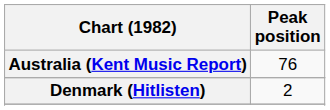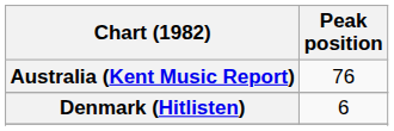 <table class="wikitable sortable plainrowheaders" style="text-align:center">
 <tr>
 <th>Chart (1982)</th>
 <th>Peak<br>position</th>
 </tr>
 <tr>
 <th scope="row">Australia (<a href='#'>Kent Music Report</a>)</th>
 <td>76</td>
 </tr>
 <tr>
 </tr>
 <tr>
 </tr>
 <tr>
 <th scope="row">Denmark (<a href='#'>Hitlisten</a>)</th>
-<td>2</td>
+<td>6</td>
 </tr>
 <tr>
 </tr>
 <tr>
 </tr>
 <tr>
 </tr>
 <tr>
 </tr>
 <tr>
 </tr>
 <tr>
 </tr>
 <tr>
 </tr>
 <tr>
 </tr>
 </table>
